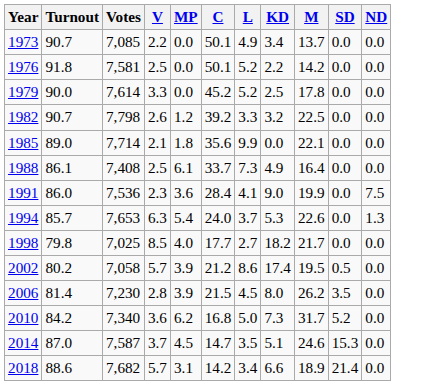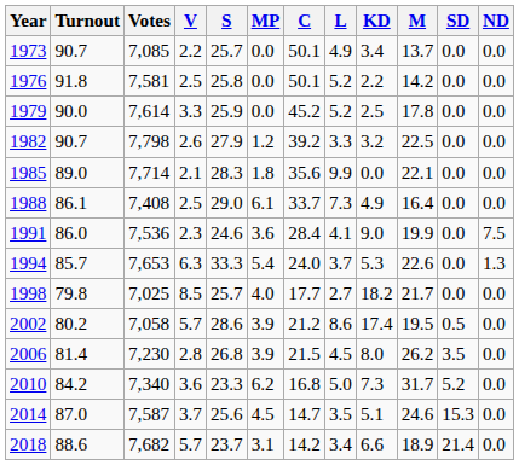 <table class="wikitable sortable" style="font-size: 95%;">
 <tr>
 <th>Year</th>
 <th>Turnout</th>
 <th>Votes</th>
 <th><a href='#'>V</a></th>
+<th><a href='#'>S</a></th>
 <th><a href='#'>MP</a></th>
 <th><a href='#'>C</a></th>
 <th><a href='#'>L</a></th>
 <th><a href='#'>KD</a></th>
 <th><a href='#'>M</a></th>
 <th><a href='#'>SD</a></th>
 <th><a href='#'>ND</a></th>
 </tr>
 <tr>
 <td><a href='#'>1973</a></td>
 <td>90.7</td>
 <td>7,085</td>
 <td>2.2</td>
+<td>25.7</td>
 <td>0.0</td>
 <td>50.1</td>
 <td>4.9</td>
 <td>3.4</td>
 <td>13.7</td>
 <td>0.0</td>
 <td>0.0</td>
 </tr>
 <tr>
 <td><a href='#'>1976</a></td>
 <td>91.8</td>
 <td>7,581</td>
 <td>2.5</td>
+<td>25.8</td>
 <td>0.0</td>
 <td>50.1</td>
 <td>5.2</td>
 <td>2.2</td>
 <td>14.2</td>
 <td>0.0</td>
 <td>0.0</td>
 </tr>
 <tr>
 <td><a href='#'>1979</a></td>
 <td>90.0</td>
 <td>7,614</td>
 <td>3.3</td>
+<td>25.9</td>
 <td>0.0</td>
 <td>45.2</td>
 <td>5.2</td>
 <td>2.5</td>
 <td>17.8</td>
 <td>0.0</td>
 <td>0.0</td>
 </tr>
 <tr>
 <td><a href='#'>1982</a></td>
 <td>90.7</td>
 <td>7,798</td>
 <td>2.6</td>
+<td>27.9</td>
 <td>1.2</td>
 <td>39.2</td>
 <td>3.3</td>
 <td>3.2</td>
 <td>22.5</td>
 <td>0.0</td>
 <td>0.0</td>
 </tr>
 <tr>
 <td><a href='#'>1985</a></td>
 <td>89.0</td>
 <td>7,714</td>
 <td>2.1</td>
+<td>28.3</td>
 <td>1.8</td>
 <td>35.6</td>
 <td>9.9</td>
 <td>0.0</td>
 <td>22.1</td>
 <td>0.0</td>
 <td>0.0</td>
 </tr>
 <tr>
 <td><a href='#'>1988</a></td>
 <td>86.1</td>
 <td>7,408</td>
 <td>2.5</td>
+<td>29.0</td>
 <td>6.1</td>
 <td>33.7</td>
 <td>7.3</td>
 <td>4.9</td>
 <td>16.4</td>
 <td>0.0</td>
 <td>0.0</td>
 </tr>
 <tr>
 <td><a href='#'>1991</a></td>
 <td>86.0</td>
 <td>7,536</td>
 <td>2.3</td>
+<td>24.6</td>
 <td>3.6</td>
 <td>28.4</td>
 <td>4.1</td>
 <td>9.0</td>
 <td>19.9</td>
 <td>0.0</td>
 <td>7.5</td>
 </tr>
 <tr>
 <td><a href='#'>1994</a></td>
 <td>85.7</td>
 <td>7,653</td>
 <td>6.3</td>
+<td>33.3</td>
 <td>5.4</td>
 <td>24.0</td>
 <td>3.7</td>
 <td>5.3</td>
 <td>22.6</td>
 <td>0.0</td>
 <td>1.3</td>
 </tr>
 <tr>
 <td><a href='#'>1998</a></td>
 <td>79.8</td>
 <td>7,025</td>
 <td>8.5</td>
+<td>25.7</td>
 <td>4.0</td>
 <td>17.7</td>
 <td>2.7</td>
 <td>18.2</td>
 <td>21.7</td>
 <td>0.0</td>
 <td>0.0</td>
 </tr>
 <tr>
 <td><a href='#'>2002</a></td>
 <td>80.2</td>
 <td>7,058</td>
 <td>5.7</td>
+<td>28.6</td>
 <td>3.9</td>
 <td>21.2</td>
 <td>8.6</td>
 <td>17.4</td>
 <td>19.5</td>
 <td>0.5</td>
 <td>0.0</td>
 </tr>
 <tr>
 <td><a href='#'>2006</a></td>
 <td>81.4</td>
 <td>7,230</td>
 <td>2.8</td>
+<td>26.8</td>
 <td>3.9</td>
 <td>21.5</td>
 <td>4.5</td>
 <td>8.0</td>
 <td>26.2</td>
 <td>3.5</td>
 <td>0.0</td>
 </tr>
 <tr>
 <td><a href='#'>2010</a></td>
 <td>84.2</td>
 <td>7,340</td>
 <td>3.6</td>
+<td>23.3</td>
 <td>6.2</td>
 <td>16.8</td>
 <td>5.0</td>
 <td>7.3</td>
 <td>31.7</td>
 <td>5.2</td>
 <td>0.0</td>
 </tr>
 <tr>
 <td><a href='#'>2014</a></td>
 <td>87.0</td>
 <td>7,587</td>
 <td>3.7</td>
+<td>25.6</td>
 <td>4.5</td>
 <td>14.7</td>
 <td>3.5</td>
 <td>5.1</td>
 <td>24.6</td>
 <td>15.3</td>
 <td>0.0</td>
 </tr>
 <tr>
 <td><a href='#'>2018</a></td>
 <td>88.6</td>
 <td>7,682</td>
 <td>5.7</td>
+<td>23.7</td>
 <td>3.1</td>
 <td>14.2</td>
 <td>3.4</td>
 <td>6.6</td>
 <td>18.9</td>
 <td>21.4</td>
 <td>0.0</td>
 </tr>
 </table>
